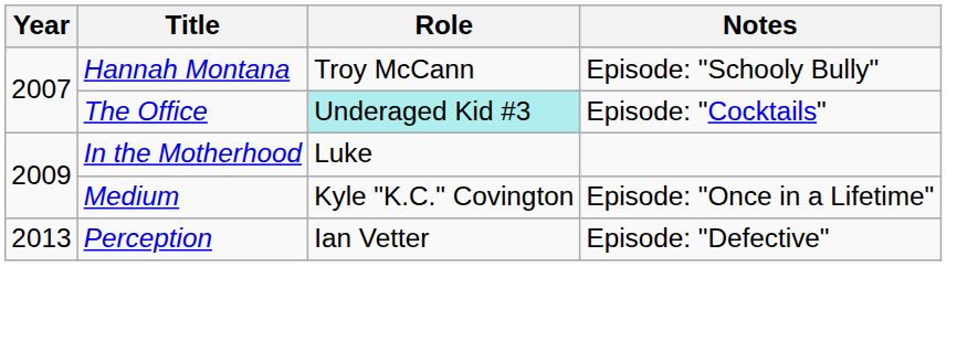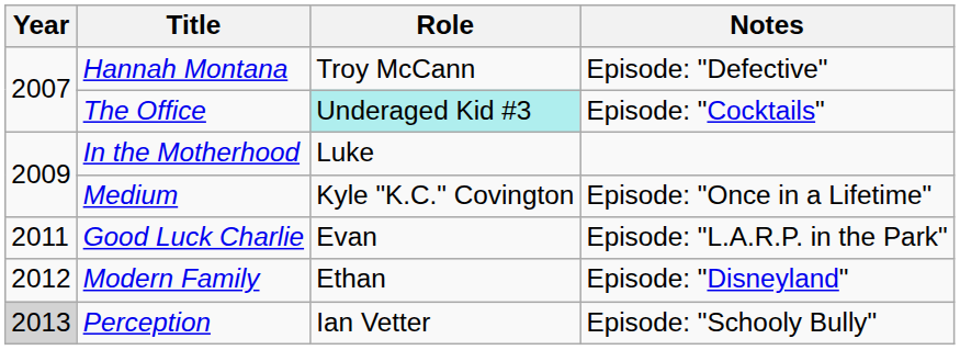 <table class="wikitable sortable">
 <tr>
 <th>Year</th>
 <th>Title</th>
 <th>Role</th>
 <th class="unsortable">Notes</th>
 </tr>
 <tr>
 <td rowspan=2>2007</td>
 <td><em><a href='#'>Hannah Montana</a></em></td>
 <td>Troy McCann</td>
-<td>Episode: "Schooly Bully"</td>
+<td>Episode: "Defective"</td>
 </tr>
 <tr>
 <td><em><a href='#'>The Office</a></em></td>
 <td style="background: paleturquoise;">Underaged Kid #3</td>
 <td>Episode: "<a href='#'>Cocktails</a>"</td>
 </tr>
 <tr>
 <td rowspan=2>2009</td>
 <td><em><a href='#'>In the Motherhood</a></em></td>
 <td>Luke</td>
 <td></td>
 </tr>
 <tr>
 <td><em><a href='#'>Medium</a></em></td>
 <td>Kyle "K.C." Covington</td>
 <td>Episode: "Once in a Lifetime"</td>
 </tr>
 <tr>
-<td>2013</td>
+<td>2011</td>
+<td><em><a href='#'>Good Luck Charlie</a></em></td>
+<td>Evan</td>
+<td>Episode: "L.A.R.P. in the Park"</td>
+</tr>
+<tr>
+<td>2012</td>
+<td><em><a href='#'>Modern Family</a></em></td>
+<td>Ethan</td>
+<td>Episode: "<a href='#'>Disneyland</a>"</td>
+</tr>
+<tr>
+<td style="background: lightgrey;">2013</td>
 <td><em><a href='#'>Perception</a></em></td>
 <td>Ian Vetter</td>
-<td>Episode: "Defective"</td>
+<td>Episode: "Schooly Bully"</td>
 </tr>
 </table>
